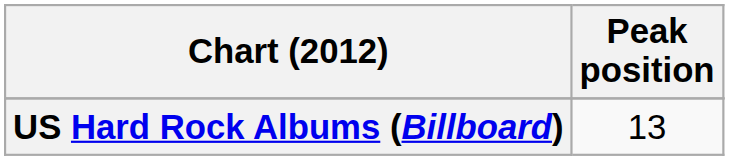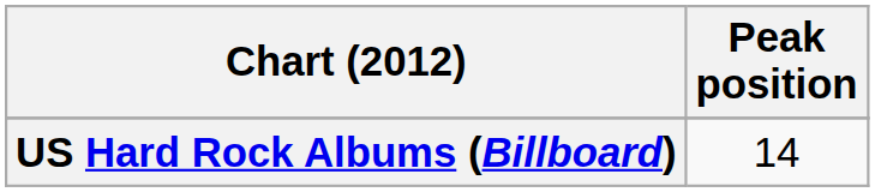 <table class="wikitable sortable plainrowheaders" style="text-align:center">
 <tr>
 <th scope="col">Chart (2012)</th>
 <th scope="col">Peak<br> position</th>
 </tr>
 <tr>
 </tr>
 <tr>
 </tr>
 <tr>
 <th scope="row">US <a href='#'>Hard Rock Albums</a> (<em><a href='#'>Billboard</a></em>)</th>
-<td align="center">13</td>
+<td align="center">14</td>
 </tr>
 </table>
